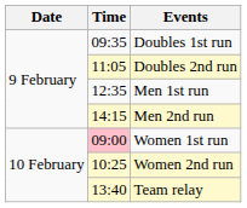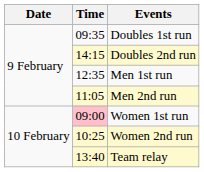 <table class="wikitable" border="1">
 <tr>
 <th>Date</th>
 <th>Time</th>
 <th>Events</th>
 </tr>
 <tr>
 <td rowspan=4>9 February</td>
 <td>09:35</td>
 <td>Doubles 1st run</td>
 </tr>
 <tr bgcolor=lemonchiffon>
-<td>11:05</td>
+<td>14:15</td>
 <td>Doubles 2nd run</td>
 </tr>
 <tr>
 <td>12:35</td>
 <td>Men 1st run</td>
 </tr>
 <tr bgcolor=lemonchiffon>
-<td>14:15</td>
+<td>11:05</td>
 <td>Men 2nd run</td>
 </tr>
 <tr>
 <td rowspan=3>10 February</td>
 <td style="background: pink;">09:00</td>
 <td>Women 1st run</td>
 </tr>
 <tr bgcolor=lemonchiffon>
 <td>10:25</td>
 <td>Women 2nd run</td>
 </tr>
 <tr bgcolor=lemonchiffon>
 <td>13:40</td>
 <td>Team relay</td>
 </tr>
 </table>
